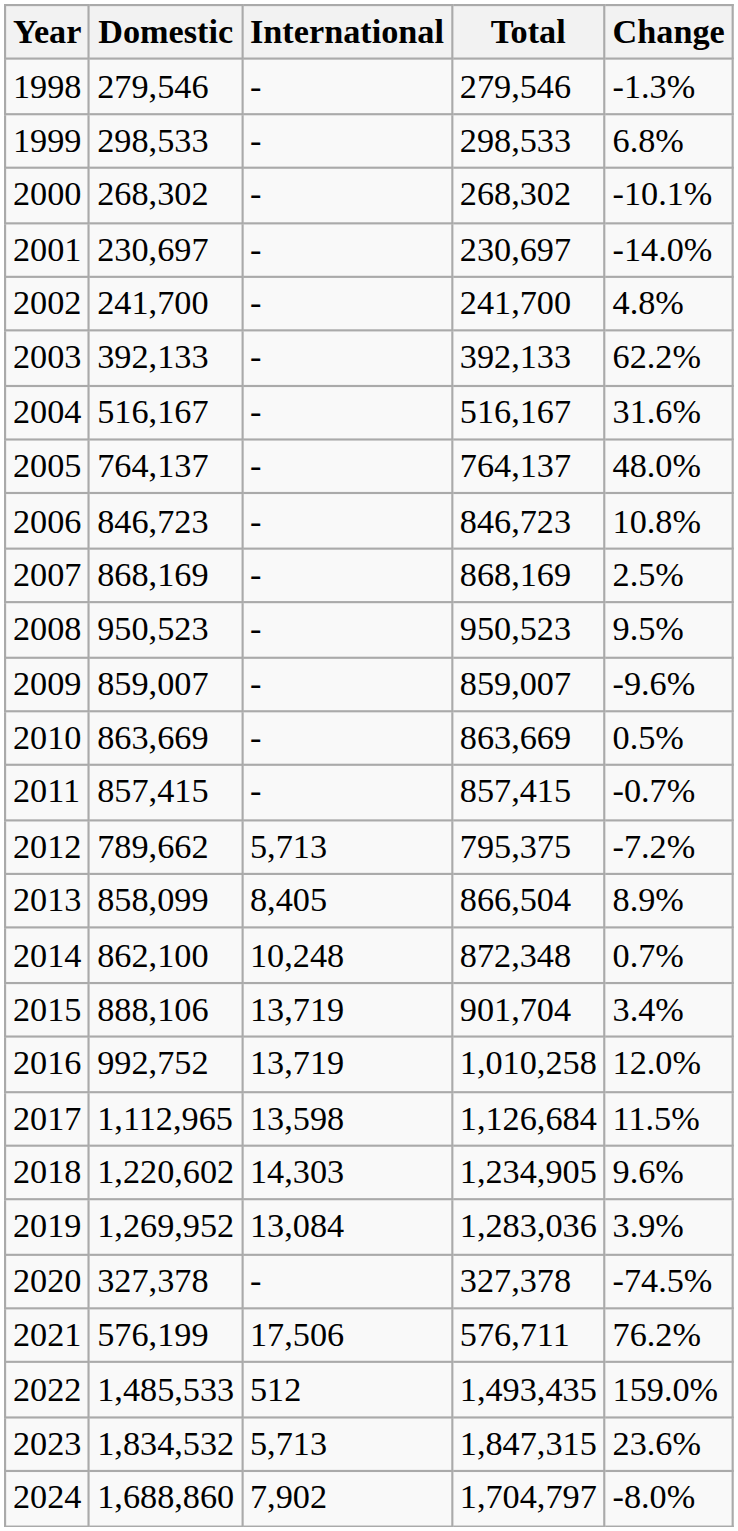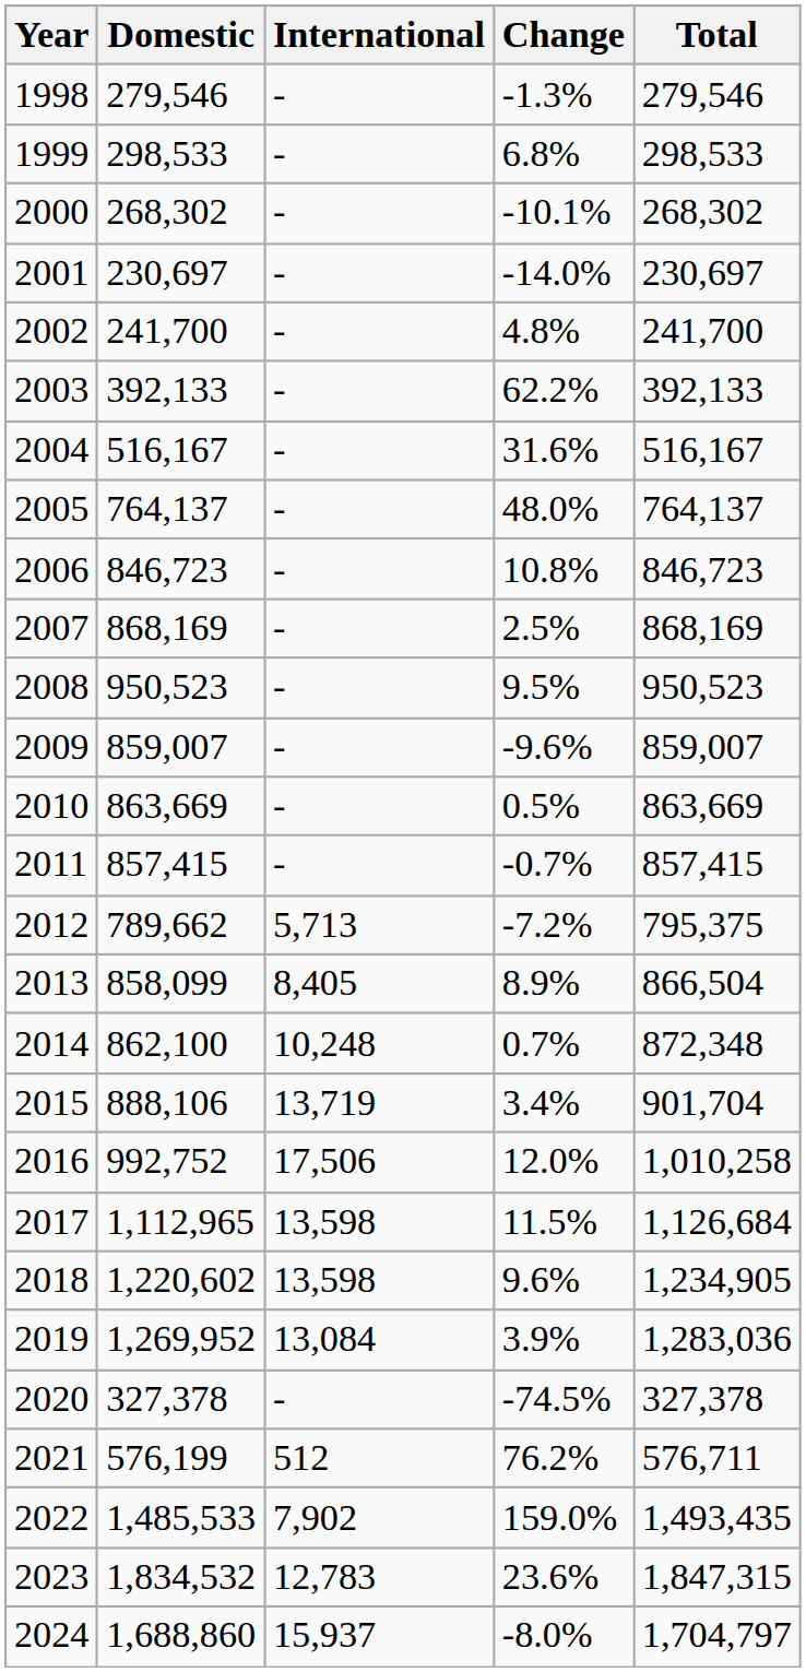 <table class="wikitable sortable">
 <tr>
 <th>Year</th>
 <th>Domestic</th>
 <th>International</th>
+<th>Change</th>
 <th>Total</th>
-<th>Change</th>
 </tr>
 <tr>
 <td>1998</td>
 <td>279,546</td>
 <td>-</td>
+<td> -1.3%</td>
 <td>279,546</td>
-<td> -1.3%</td>
 </tr>
 <tr>
 <td>1999</td>
 <td>298,533</td>
 <td>-</td>
+<td> 6.8%</td>
 <td>298,533</td>
-<td> 6.8%</td>
 </tr>
 <tr>
 <td>2000</td>
 <td>268,302</td>
 <td>-</td>
+<td> -10.1%</td>
 <td>268,302</td>
-<td> -10.1%</td>
 </tr>
 <tr>
 <td>2001</td>
 <td>230,697</td>
 <td>-</td>
+<td> -14.0%</td>
 <td>230,697</td>
-<td> -14.0%</td>
 </tr>
 <tr>
 <td>2002</td>
 <td>241,700</td>
 <td>-</td>
+<td> 4.8%</td>
 <td>241,700</td>
-<td> 4.8%</td>
 </tr>
 <tr>
 <td>2003</td>
 <td>392,133</td>
 <td>-</td>
+<td> 62.2%</td>
 <td>392,133</td>
-<td> 62.2%</td>
 </tr>
 <tr>
 <td>2004</td>
 <td>516,167</td>
 <td>-</td>
+<td> 31.6%</td>
 <td>516,167</td>
-<td> 31.6%</td>
 </tr>
 <tr>
 <td>2005</td>
 <td>764,137</td>
 <td>-</td>
+<td> 48.0%</td>
 <td>764,137</td>
-<td> 48.0%</td>
 </tr>
 <tr>
 <td>2006</td>
 <td>846,723</td>
 <td>-</td>
+<td> 10.8%</td>
 <td>846,723</td>
-<td> 10.8%</td>
 </tr>
 <tr>
 <td>2007</td>
 <td>868,169</td>
 <td>-</td>
+<td> 2.5%</td>
 <td>868,169</td>
-<td> 2.5%</td>
 </tr>
 <tr>
 <td>2008</td>
 <td>950,523</td>
 <td>-</td>
+<td> 9.5%</td>
 <td>950,523</td>
-<td> 9.5%</td>
 </tr>
 <tr>
 <td>2009</td>
 <td>859,007</td>
 <td>-</td>
+<td> -9.6%</td>
 <td>859,007</td>
-<td> -9.6%</td>
 </tr>
 <tr>
 <td>2010</td>
 <td>863,669</td>
 <td>-</td>
+<td> 0.5%</td>
 <td>863,669</td>
-<td> 0.5%</td>
 </tr>
 <tr>
 <td>2011</td>
 <td>857,415</td>
 <td>-</td>
+<td> -0.7%</td>
 <td>857,415</td>
-<td> -0.7%</td>
 </tr>
 <tr>
 <td>2012</td>
 <td>789,662</td>
 <td>5,713</td>
+<td> -7.2%</td>
 <td>795,375</td>
-<td> -7.2%</td>
 </tr>
 <tr>
 <td>2013</td>
 <td>858,099</td>
 <td>8,405</td>
+<td> 8.9%</td>
 <td>866,504</td>
-<td> 8.9%</td>
 </tr>
 <tr>
 <td>2014</td>
 <td>862,100</td>
 <td>10,248</td>
+<td> 0.7%</td>
 <td>872,348</td>
-<td> 0.7%</td>
 </tr>
 <tr>
 <td>2015</td>
 <td>888,106</td>
 <td>13,719</td>
+<td> 3.4%</td>
 <td>901,704</td>
-<td> 3.4%</td>
 </tr>
 <tr>
 <td>2016</td>
 <td>992,752</td>
-<td>13,719</td>
+<td>17,506</td>
+<td> 12.0%</td>
 <td>1,010,258</td>
-<td> 12.0%</td>
 </tr>
 <tr>
 <td>2017</td>
 <td>1,112,965</td>
 <td>13,598</td>
+<td> 11.5%</td>
 <td>1,126,684</td>
-<td> 11.5%</td>
 </tr>
 <tr>
 <td>2018</td>
 <td>1,220,602</td>
-<td>14,303</td>
+<td>13,598</td>
+<td> 9.6%</td>
 <td>1,234,905</td>
-<td> 9.6%</td>
 </tr>
 <tr>
 <td>2019</td>
 <td>1,269,952</td>
 <td>13,084</td>
+<td> 3.9%</td>
 <td>1,283,036</td>
-<td> 3.9%</td>
 </tr>
 <tr>
 <td>2020</td>
 <td>327,378</td>
 <td>-</td>
+<td> -74.5%</td>
 <td>327,378</td>
-<td> -74.5%</td>
 </tr>
 <tr>
 <td>2021</td>
 <td>576,199</td>
-<td>17,506</td>
+<td>512</td>
+<td> 76.2%</td>
 <td>576,711</td>
-<td> 76.2%</td>
 </tr>
 <tr>
 <td>2022</td>
 <td>1,485,533</td>
-<td>512</td>
+<td>7,902</td>
+<td> 159.0%</td>
 <td>1,493,435</td>
-<td> 159.0%</td>
 </tr>
 <tr>
 <td>2023</td>
 <td>1,834,532</td>
-<td>5,713</td>
+<td>12,783</td>
+<td> 23.6%</td>
 <td>1,847,315</td>
-<td> 23.6%</td>
 </tr>
 <tr>
 <td>2024</td>
 <td>1,688,860</td>
-<td>7,902</td>
+<td>15,937</td>
+<td> -8.0%</td>
 <td>1,704,797</td>
-<td> -8.0%</td>
 </tr>
 </table>
